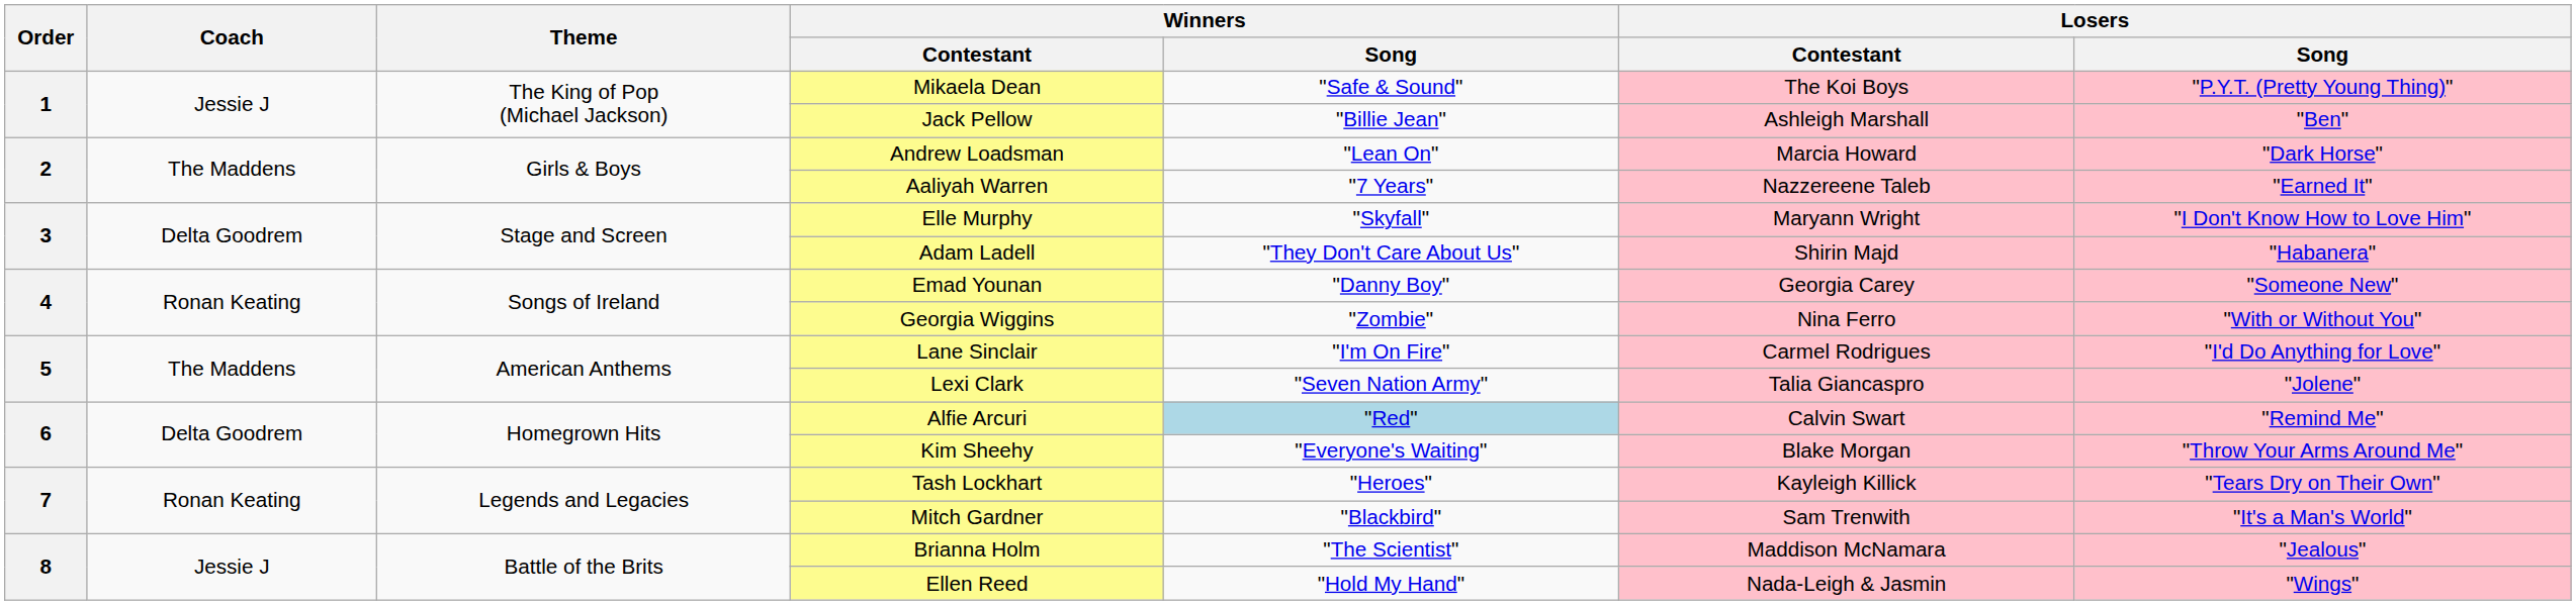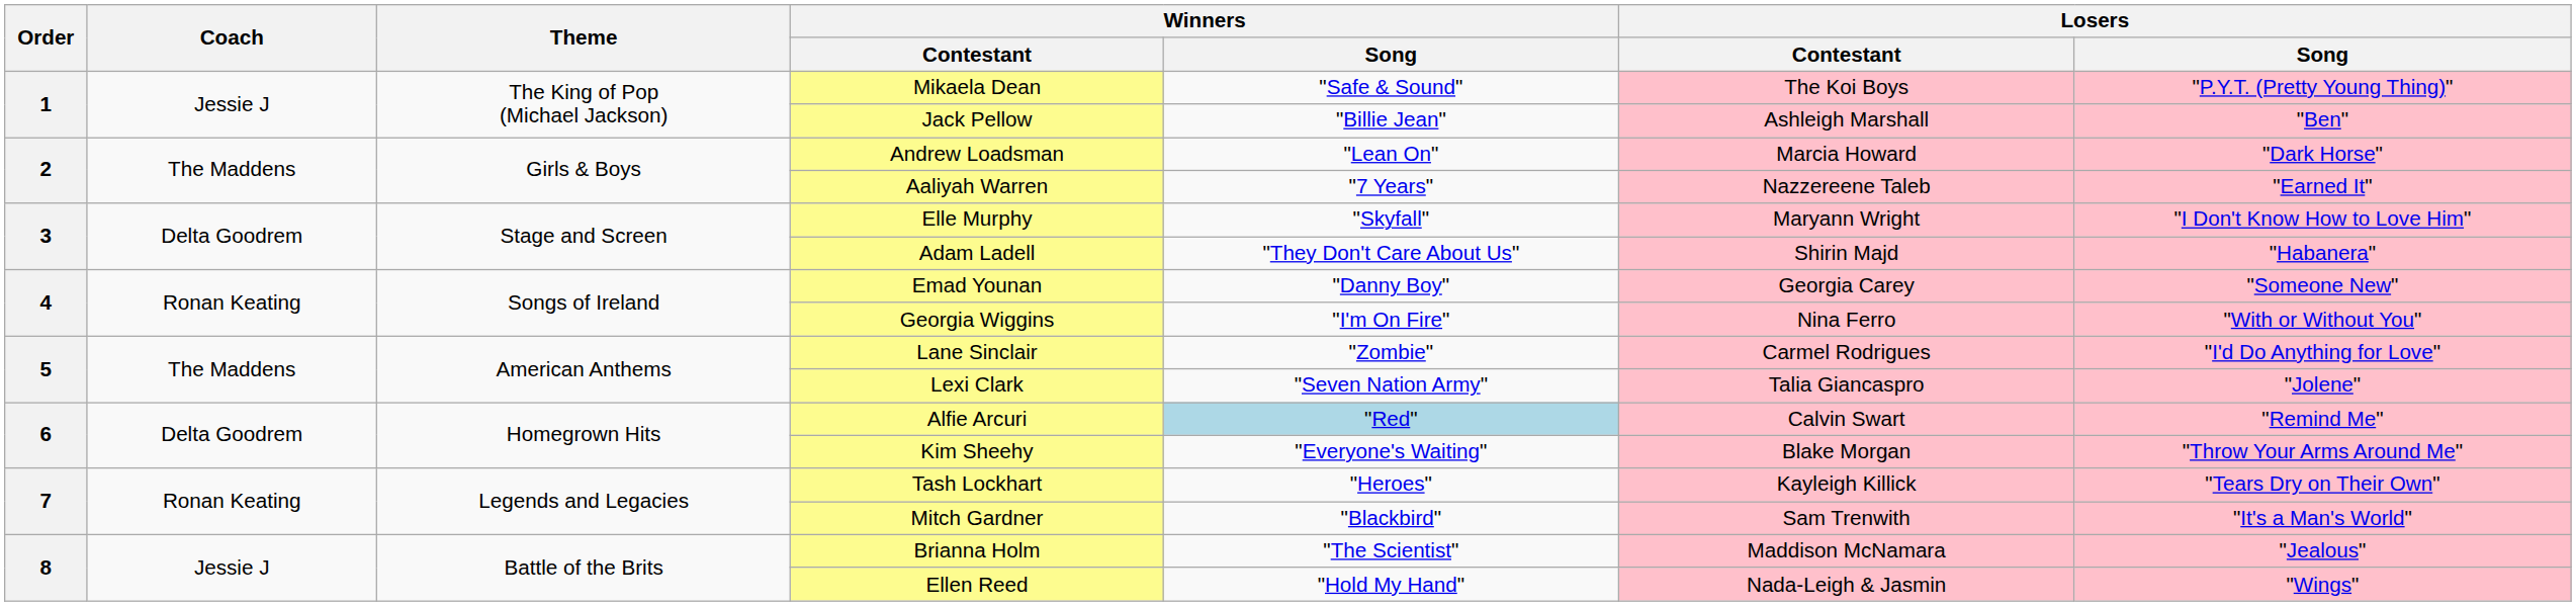 <table class="wikitable sortable" style="text-align: center; width: auto;">
 <tr>
 <th rowspan="2" style="width:1%;">Order</th>
 <th rowspan="2" style="width:7%;">Coach</th>
 <th rowspan="2" style="width:10%;">Theme</th>
 <th colspan="2" style="width:20%;">Winners</th>
 <th colspan="2" style="width:20%;">Losers</th>
 </tr>
 <tr>
 <th style="width 11%;">Contestant</th>
 <th style="width:11%;">Song</th>
 <th style="width:11%;">Contestant</th>
 <th style="width:12%;">Song</th>
 </tr>
 <tr>
 <th rowspan="2">1</th>
 <td rowspan="2">Jessie J</td>
 <td rowspan="2">The King of Pop<br> (Michael Jackson)</td>
 <td bgcolor="#fdfc8f">Mikaela Dean</td>
 <td>"<a href='#'>Safe & Sound</a>"</td>
 <td bgcolor="pink">The Koi Boys</td>
 <td bgcolor="pink">"<a href='#'>P.Y.T. (Pretty Young Thing)</a>"</td>
 </tr>
 <tr>
 <td bgcolor="#fdfc8f">Jack Pellow</td>
 <td>"<a href='#'>Billie Jean</a>"</td>
 <td bgcolor="pink">Ashleigh Marshall</td>
 <td bgcolor="pink">"<a href='#'>Ben</a>"</td>
 </tr>
 <tr>
 <th rowspan="2">2</th>
 <td rowspan="2">The Maddens</td>
 <td rowspan="2">Girls & Boys</td>
 <td bgcolor="#fdfc8f">Andrew Loadsman</td>
 <td>"<a href='#'>Lean On</a>"</td>
 <td bgcolor="pink">Marcia Howard</td>
 <td bgcolor="pink">"<a href='#'>Dark Horse</a>"</td>
 </tr>
 <tr>
 <td bgcolor="#fdfc8f">Aaliyah Warren</td>
 <td>"<a href='#'>7 Years</a>"</td>
 <td bgcolor="pink">Nazzereene Taleb</td>
 <td bgcolor="pink">"<a href='#'>Earned It</a>"</td>
 </tr>
 <tr>
 <th rowspan="2">3</th>
 <td rowspan="2">Delta Goodrem</td>
 <td rowspan="2">Stage and Screen</td>
 <td bgcolor="#fdfc8f">Elle Murphy</td>
 <td>"<a href='#'>Skyfall</a>"</td>
 <td bgcolor="pink">Maryann Wright</td>
 <td bgcolor="pink">"<a href='#'>I Don't Know How to Love Him</a>"</td>
 </tr>
 <tr>
 <td bgcolor="#fdfc8f">Adam Ladell</td>
 <td>"<a href='#'>They Don't Care About Us</a>"</td>
 <td bgcolor="pink">Shirin Majd</td>
 <td bgcolor="pink">"<a href='#'>Habanera</a>"</td>
 </tr>
 <tr>
 <th rowspan="2">4</th>
 <td rowspan="2">Ronan Keating</td>
 <td rowspan="2">Songs of Ireland</td>
 <td bgcolor="#fdfc8f">Emad Younan</td>
 <td>"<a href='#'>Danny Boy</a>"</td>
 <td bgcolor="pink">Georgia Carey</td>
 <td bgcolor="pink">"<a href='#'>Someone New</a>"</td>
 </tr>
 <tr>
 <td bgcolor="#fdfc8f">Georgia Wiggins</td>
-<td>"<a href='#'>Zombie</a>"</td>
+<td>"<a href='#'>I'm On Fire</a>"</td>
 <td bgcolor="pink">Nina Ferro</td>
 <td bgcolor="pink">"<a href='#'>With or Without You</a>"</td>
 </tr>
 <tr>
 <th rowspan="2">5</th>
 <td rowspan="2">The Maddens</td>
 <td rowspan="2">American Anthems</td>
 <td bgcolor="#fdfc8f">Lane Sinclair</td>
-<td>"<a href='#'>I'm On Fire</a>"</td>
+<td>"<a href='#'>Zombie</a>"</td>
 <td bgcolor="pink">Carmel Rodrigues</td>
 <td bgcolor="pink">"<a href='#'>I'd Do Anything for Love</a>"</td>
 </tr>
 <tr>
 <td bgcolor="#fdfc8f">Lexi Clark</td>
 <td>"<a href='#'>Seven Nation Army</a>"</td>
 <td bgcolor="pink">Talia Giancaspro</td>
 <td bgcolor="pink">"<a href='#'>Jolene</a>"</td>
 </tr>
 <tr>
 <th rowspan="2">6</th>
 <td rowspan="2">Delta Goodrem</td>
 <td rowspan="2">Homegrown Hits</td>
 <td bgcolor="#fdfc8f">Alfie Arcuri</td>
 <td style="background: lightblue;">"<a href='#'>Red</a>"</td>
 <td bgcolor="pink">Calvin Swart</td>
 <td bgcolor="pink">"<a href='#'>Remind Me</a>"</td>
 </tr>
 <tr>
 <td bgcolor="#fdfc8f">Kim Sheehy</td>
 <td>"<a href='#'>Everyone's Waiting</a>"</td>
 <td bgcolor="pink">Blake Morgan</td>
 <td bgcolor="pink">"<a href='#'>Throw Your Arms Around Me</a>"</td>
 </tr>
 <tr>
 <th rowspan="2">7</th>
 <td rowspan="2">Ronan Keating</td>
 <td rowspan="2">Legends and Legacies</td>
 <td bgcolor="#fdfc8f">Tash Lockhart</td>
 <td>"<a href='#'>Heroes</a>"</td>
 <td bgcolor="pink">Kayleigh Killick</td>
 <td bgcolor="pink">"<a href='#'>Tears Dry on Their Own</a>"</td>
 </tr>
 <tr>
 <td bgcolor="#fdfc8f">Mitch Gardner</td>
 <td>"<a href='#'>Blackbird</a>"</td>
 <td bgcolor="pink">Sam Trenwith</td>
 <td bgcolor="pink">"<a href='#'>It's a Man's World</a>"</td>
 </tr>
 <tr>
 <th rowspan="2">8</th>
 <td rowspan="2">Jessie J</td>
 <td rowspan="2">Battle of the Brits</td>
 <td bgcolor="#fdfc8f">Brianna Holm</td>
 <td>"<a href='#'>The Scientist</a>"</td>
 <td bgcolor="pink">Maddison McNamara</td>
 <td bgcolor="pink">"<a href='#'>Jealous</a>"</td>
 </tr>
 <tr>
 <td bgcolor="#fdfc8f">Ellen Reed</td>
 <td>"<a href='#'>Hold My Hand</a>"</td>
 <td bgcolor="pink">Nada-Leigh & Jasmin</td>
 <td bgcolor="pink">"<a href='#'>Wings</a>"</td>
 </tr>
 </table>
